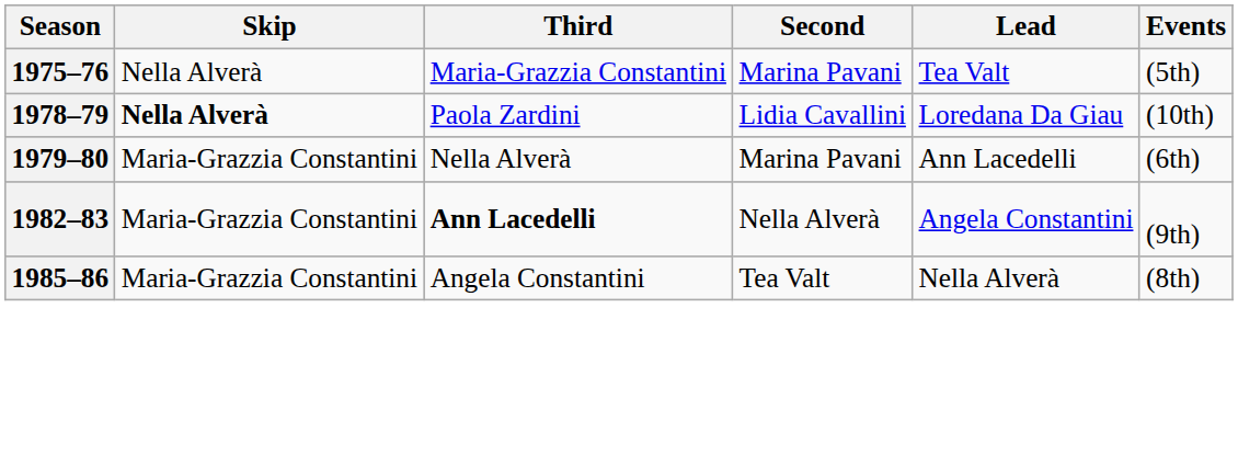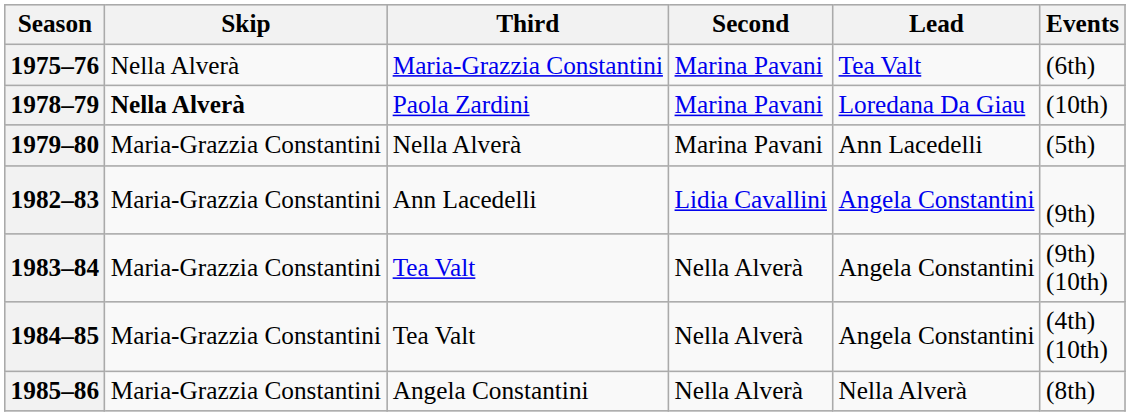 <table class="wikitable">
 <tr>
 <th scope="col">Season</th>
 <th scope="col">Skip</th>
 <th scope="col">Third</th>
 <th scope="col">Second</th>
 <th scope="col">Lead</th>
 <th scope="col">Events</th>
 </tr>
 <tr>
 <th scope="row">1975–76</th>
 <td>Nella Alverà</td>
 <td><a href='#'>Maria-Grazzia Constantini</a></td>
 <td><a href='#'>Marina Pavani</a></td>
 <td><a href='#'>Tea Valt</a></td>
-<td> (5th)</td>
+<td> (6th)</td>
 </tr>
 <tr>
 <th scope="row">1978–79</th>
 <td><strong>Nella Alverà</strong></td>
 <td><a href='#'>Paola Zardini</a></td>
-<td><a href='#'>Lidia Cavallini</a></td>
+<td><a href='#'>Marina Pavani</a></td>
 <td><a href='#'>Loredana Da Giau</a></td>
 <td> (10th)</td>
 </tr>
 <tr>
 <th scope="row">1979–80</th>
 <td>Maria-Grazzia Constantini</td>
 <td>Nella Alverà</td>
 <td>Marina Pavani</td>
 <td>Ann Lacedelli</td>
-<td> (6th)</td>
+<td> (5th)</td>
 </tr>
 <tr>
 <th scope="row">1982–83</th>
 <td>Maria-Grazzia Constantini</td>
-<td><strong>Ann Lacedelli</strong></td>
-<td>Nella Alverà</td>
+<td>Ann Lacedelli</td>
+<td><a href='#'>Lidia Cavallini</a></td>
 <td><a href='#'>Angela Constantini</a></td>
 <td> <br> (9th)</td>
+</tr>
+<tr>
+<th scope="row">1983–84</th>
+<td>Maria-Grazzia Constantini</td>
+<td><a href='#'>Tea Valt</a></td>
+<td>Nella Alverà</td>
+<td>Angela Constantini</td>
+<td> (9th)<br> (10th)</td>
+</tr>
+<tr>
+<th scope="row">1984–85</th>
+<td>Maria-Grazzia Constantini</td>
+<td>Tea Valt</td>
+<td>Nella Alverà</td>
+<td>Angela Constantini</td>
+<td> (4th)<br> (10th)</td>
 </tr>
 <tr>
 <th scope="row">1985–86</th>
 <td>Maria-Grazzia Constantini</td>
 <td>Angela Constantini</td>
-<td>Tea Valt</td>
+<td>Nella Alverà</td>
 <td>Nella Alverà</td>
 <td> (8th)</td>
 </tr>
 </table>
